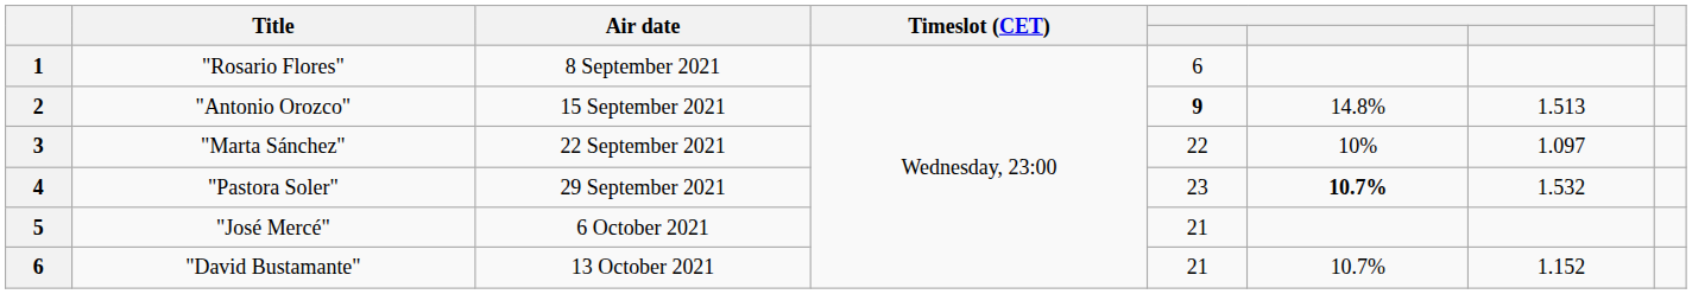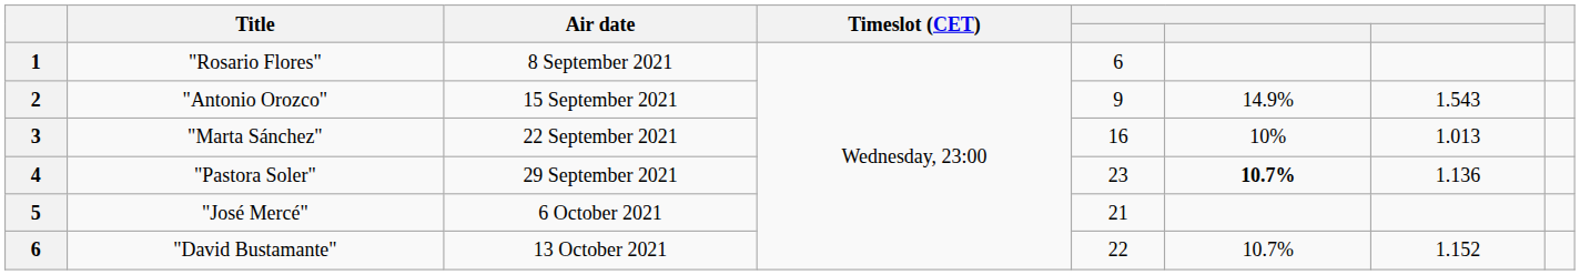 <table class="sortable wikitable plainrowheaders mw-collapsible" style=" text-align:center; line-height:23px; width:100%;">
 <tr>
 <th rowspan=2 class="unsortable"></th>
 <th rowspan=2 class="unsortable" width=24%>Title</th>
 <th rowspan=2 class="unsortable" width=20%>Air date</th>
 <th rowspan=2 class="unsortable" width=20%>Timeslot (<a href='#'>CET</a>)</th>
 <th colspan=3></th>
 <th rowspan=2 class="unsortable"></th>
 </tr>
 <tr>
 <th class="unsortable"></th>
 <th></th>
 <th></th>
 </tr>
 <tr>
 <th>1</th>
 <td>"Rosario Flores"</td>
 <td>8 September 2021</td>
 <td rowspan="6">Wednesday, 23:00</td>
 <td>6</td>
 <td></td>
 <td></td>
 <td></td>
 </tr>
 <tr>
 <th>2</th>
 <td>"Antonio Orozco"</td>
 <td>15 September 2021</td>
-<td><strong>9</strong></td>
-<td>14.8%</td>
-<td>1.513</td>
+<td>9</td>
+<td>14.9%</td>
+<td>1.543</td>
 <td></td>
 </tr>
 <tr>
 <th>3</th>
 <td>"Marta Sánchez"</td>
 <td>22 September 2021</td>
-<td>22</td>
+<td>16</td>
 <td>10%</td>
-<td>1.097</td>
+<td>1.013</td>
 <td></td>
 </tr>
 <tr>
 <th>4</th>
 <td>"Pastora Soler"</td>
 <td>29 September 2021</td>
 <td>23</td>
 <td><strong>10.7%</strong></td>
-<td>1.532</td>
+<td>1.136</td>
 <td></td>
 </tr>
 <tr>
 <th>5</th>
 <td>"José Mercé"</td>
 <td>6 October 2021</td>
 <td>21</td>
 <td></td>
 <td></td>
 <td></td>
 </tr>
 <tr>
 <th>6</th>
 <td>"David Bustamante"</td>
 <td>13 October 2021</td>
-<td>21</td>
+<td>22</td>
 <td>10.7%</td>
 <td>1.152</td>
 <td></td>
 </tr>
 </table>
